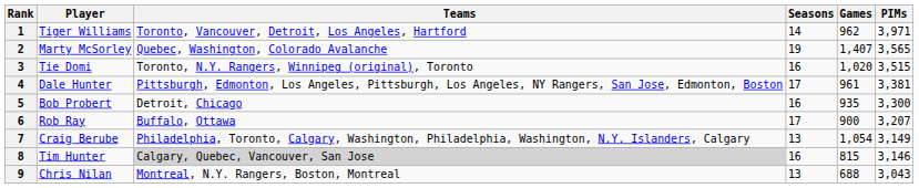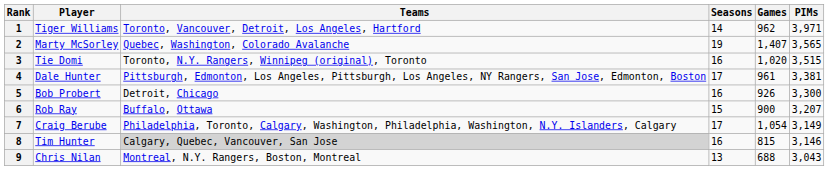 <table class="wikitable">
 <tr>
 <th bgcolor="#DDDDFF">Rank</th>
 <th bgcolor="#DDDDFF">Player</th>
 <th bgcolor="#DDDDFF">Teams</th>
 <th bgcolor="#DDDDFF">Seasons</th>
 <th bgcolor="#DDDDFF">Games</th>
 <th bgcolor="#DDDDFF">PIMs</th>
 </tr>
 <tr>
 <th>1</th>
 <td><a href='#'>Tiger Williams</a></td>
 <td><a href='#'>Toronto</a>, <a href='#'>Vancouver</a>, <a href='#'>Detroit</a>, <a href='#'>Los Angeles</a>, <a href='#'>Hartford</a></td>
 <td>14</td>
 <td>962</td>
 <td>3,971</td>
 </tr>
 <tr>
 <th>2</th>
 <td><a href='#'>Marty McSorley</a></td>
 <td><a href='#'>Quebec</a>, <a href='#'>Washington</a>, <a href='#'>Colorado Avalanche</a></td>
 <td>19</td>
 <td>1,407</td>
 <td>3,565</td>
 </tr>
 <tr>
 <th>3</th>
 <td><a href='#'>Tie Domi</a></td>
 <td>Toronto, <a href='#'>N.Y. Rangers</a>, <a href='#'>Winnipeg (original)</a>, Toronto</td>
 <td>16</td>
 <td>1,020</td>
 <td>3,515</td>
 </tr>
 <tr>
 <th>4</th>
 <td><a href='#'>Dale Hunter</a></td>
 <td><a href='#'>Pittsburgh</a>, <a href='#'>Edmonton</a>, Los Angeles, Pittsburgh, Los Angeles, NY Rangers, <a href='#'>San Jose</a>, Edmonton, <a href='#'>Boston</a></td>
 <td>17</td>
 <td>961</td>
 <td>3,381</td>
 </tr>
 <tr>
 <th>5</th>
 <td><a href='#'>Bob Probert</a></td>
 <td>Detroit, <a href='#'>Chicago</a></td>
 <td>16</td>
-<td>935</td>
+<td>926</td>
 <td>3,300</td>
 </tr>
 <tr>
 <th>6</th>
 <td><a href='#'>Rob Ray</a></td>
 <td><a href='#'>Buffalo</a>, <a href='#'>Ottawa</a></td>
-<td>17</td>
+<td>15</td>
 <td>900</td>
 <td>3,207</td>
 </tr>
 <tr>
 <th>7</th>
 <td><a href='#'>Craig Berube</a></td>
 <td><a href='#'>Philadelphia</a>, Toronto, <a href='#'>Calgary</a>, Washington, Philadelphia, Washington, <a href='#'>N.Y. Islanders</a>, Calgary</td>
-<td>13</td>
+<td>17</td>
 <td>1,054</td>
 <td>3,149</td>
 </tr>
 <tr>
 <th>8</th>
 <td><a href='#'>Tim Hunter</a></td>
 <td style="background: lightgrey;">Calgary, Quebec, Vancouver, San Jose</td>
 <td>16</td>
 <td>815</td>
 <td>3,146</td>
 </tr>
 <tr>
 <th>9</th>
 <td><a href='#'>Chris Nilan</a></td>
 <td><a href='#'>Montreal</a>, N.Y. Rangers, Boston, Montreal</td>
 <td>13</td>
 <td>688</td>
 <td>3,043</td>
 </tr>
 </table>
